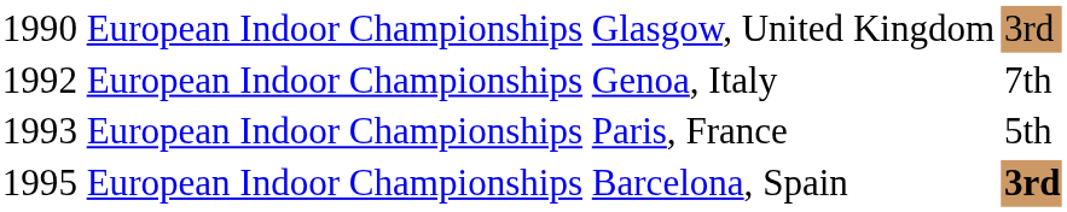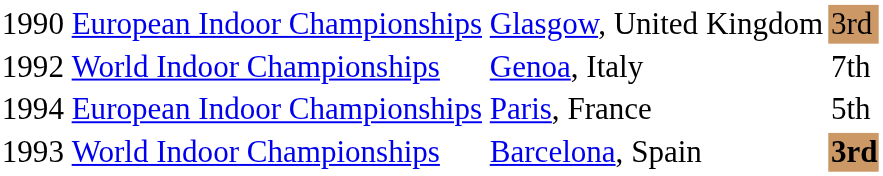 <table>
 <tr>
 <td>1990</td>
 <td><a href='#'>European Indoor Championships</a></td>
 <td><a href='#'>Glasgow</a>, United Kingdom</td>
 <td bgcolor="cc9966">3rd</td>
 <td></td>
 </tr>
 <tr>
 <td>1992</td>
-<td><a href='#'>European Indoor Championships</a></td>
+<td><a href='#'>World Indoor Championships</a></td>
 <td><a href='#'>Genoa</a>, Italy</td>
 <td>7th</td>
 <td></td>
 </tr>
 <tr>
-<td>1993</td>
+<td>1994</td>
 <td><a href='#'>European Indoor Championships</a></td>
 <td><a href='#'>Paris</a>, France</td>
 <td>5th</td>
 <td></td>
 </tr>
 <tr>
-<td>1995</td>
-<td><a href='#'>European Indoor Championships</a></td>
+<td>1993</td>
+<td><a href='#'>World Indoor Championships</a></td>
 <td><a href='#'>Barcelona</a>, Spain</td>
 <td bgcolor="cc9966"><strong>3rd</strong></td>
 <td></td>
 </tr>
 </table>
